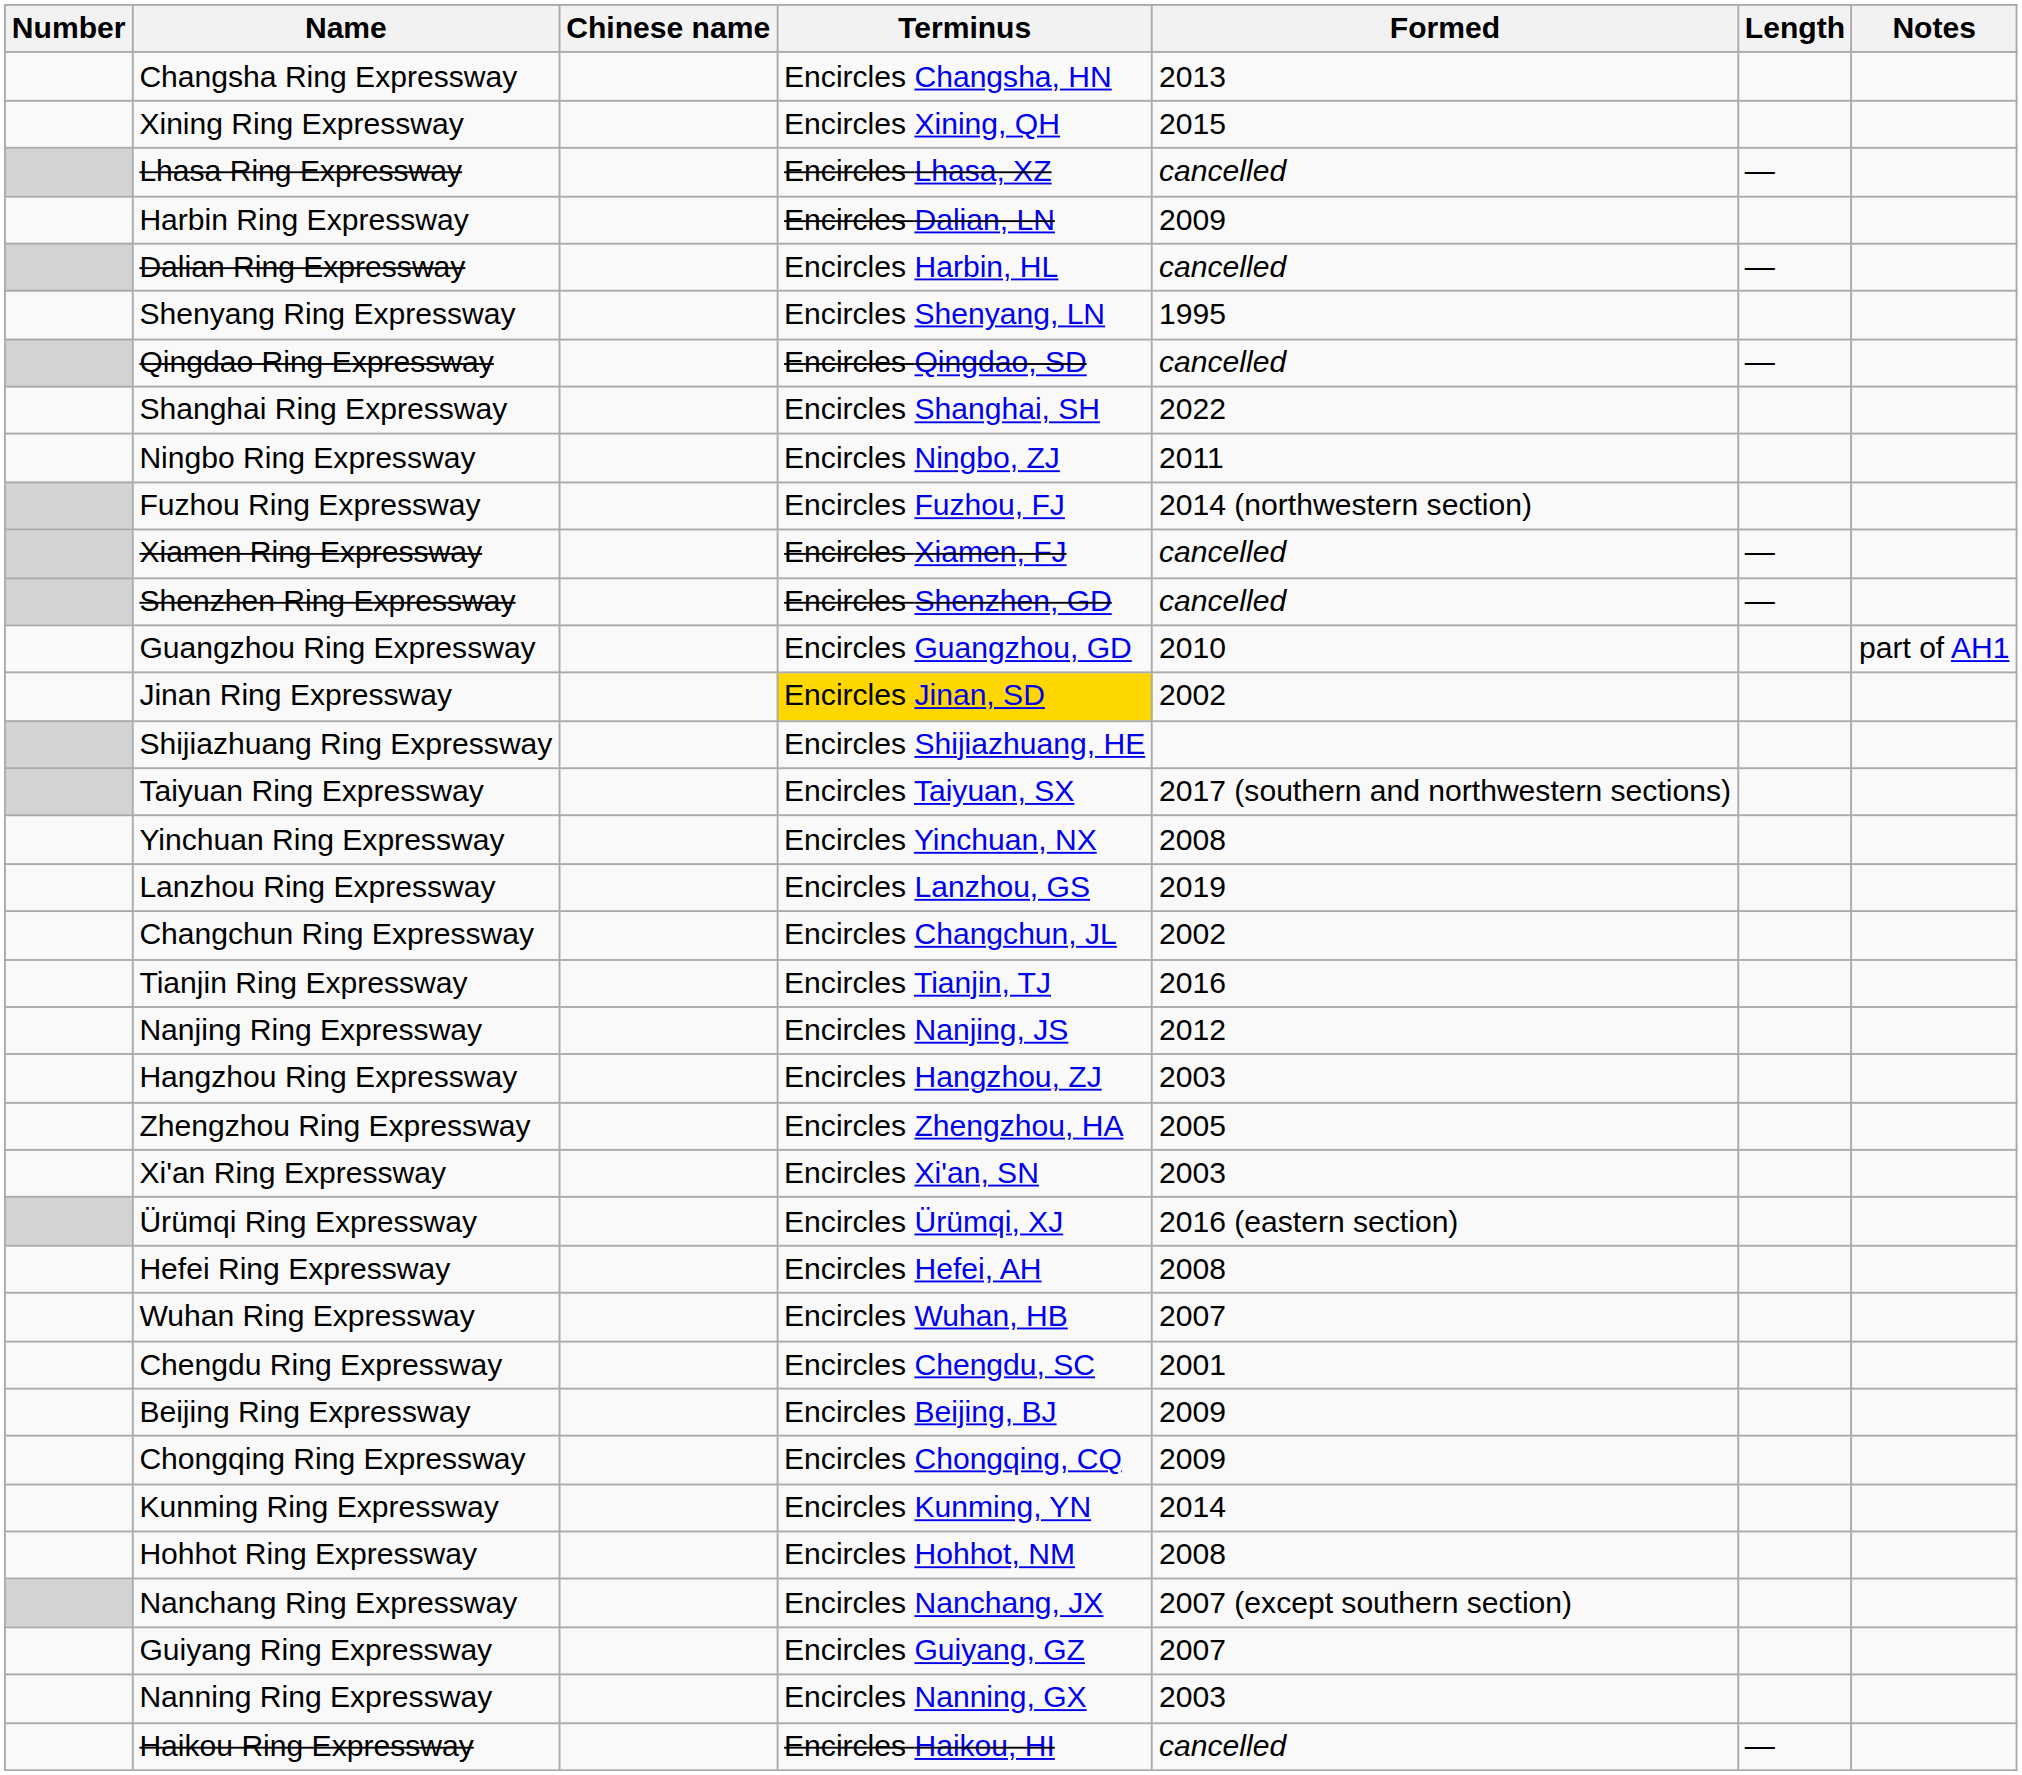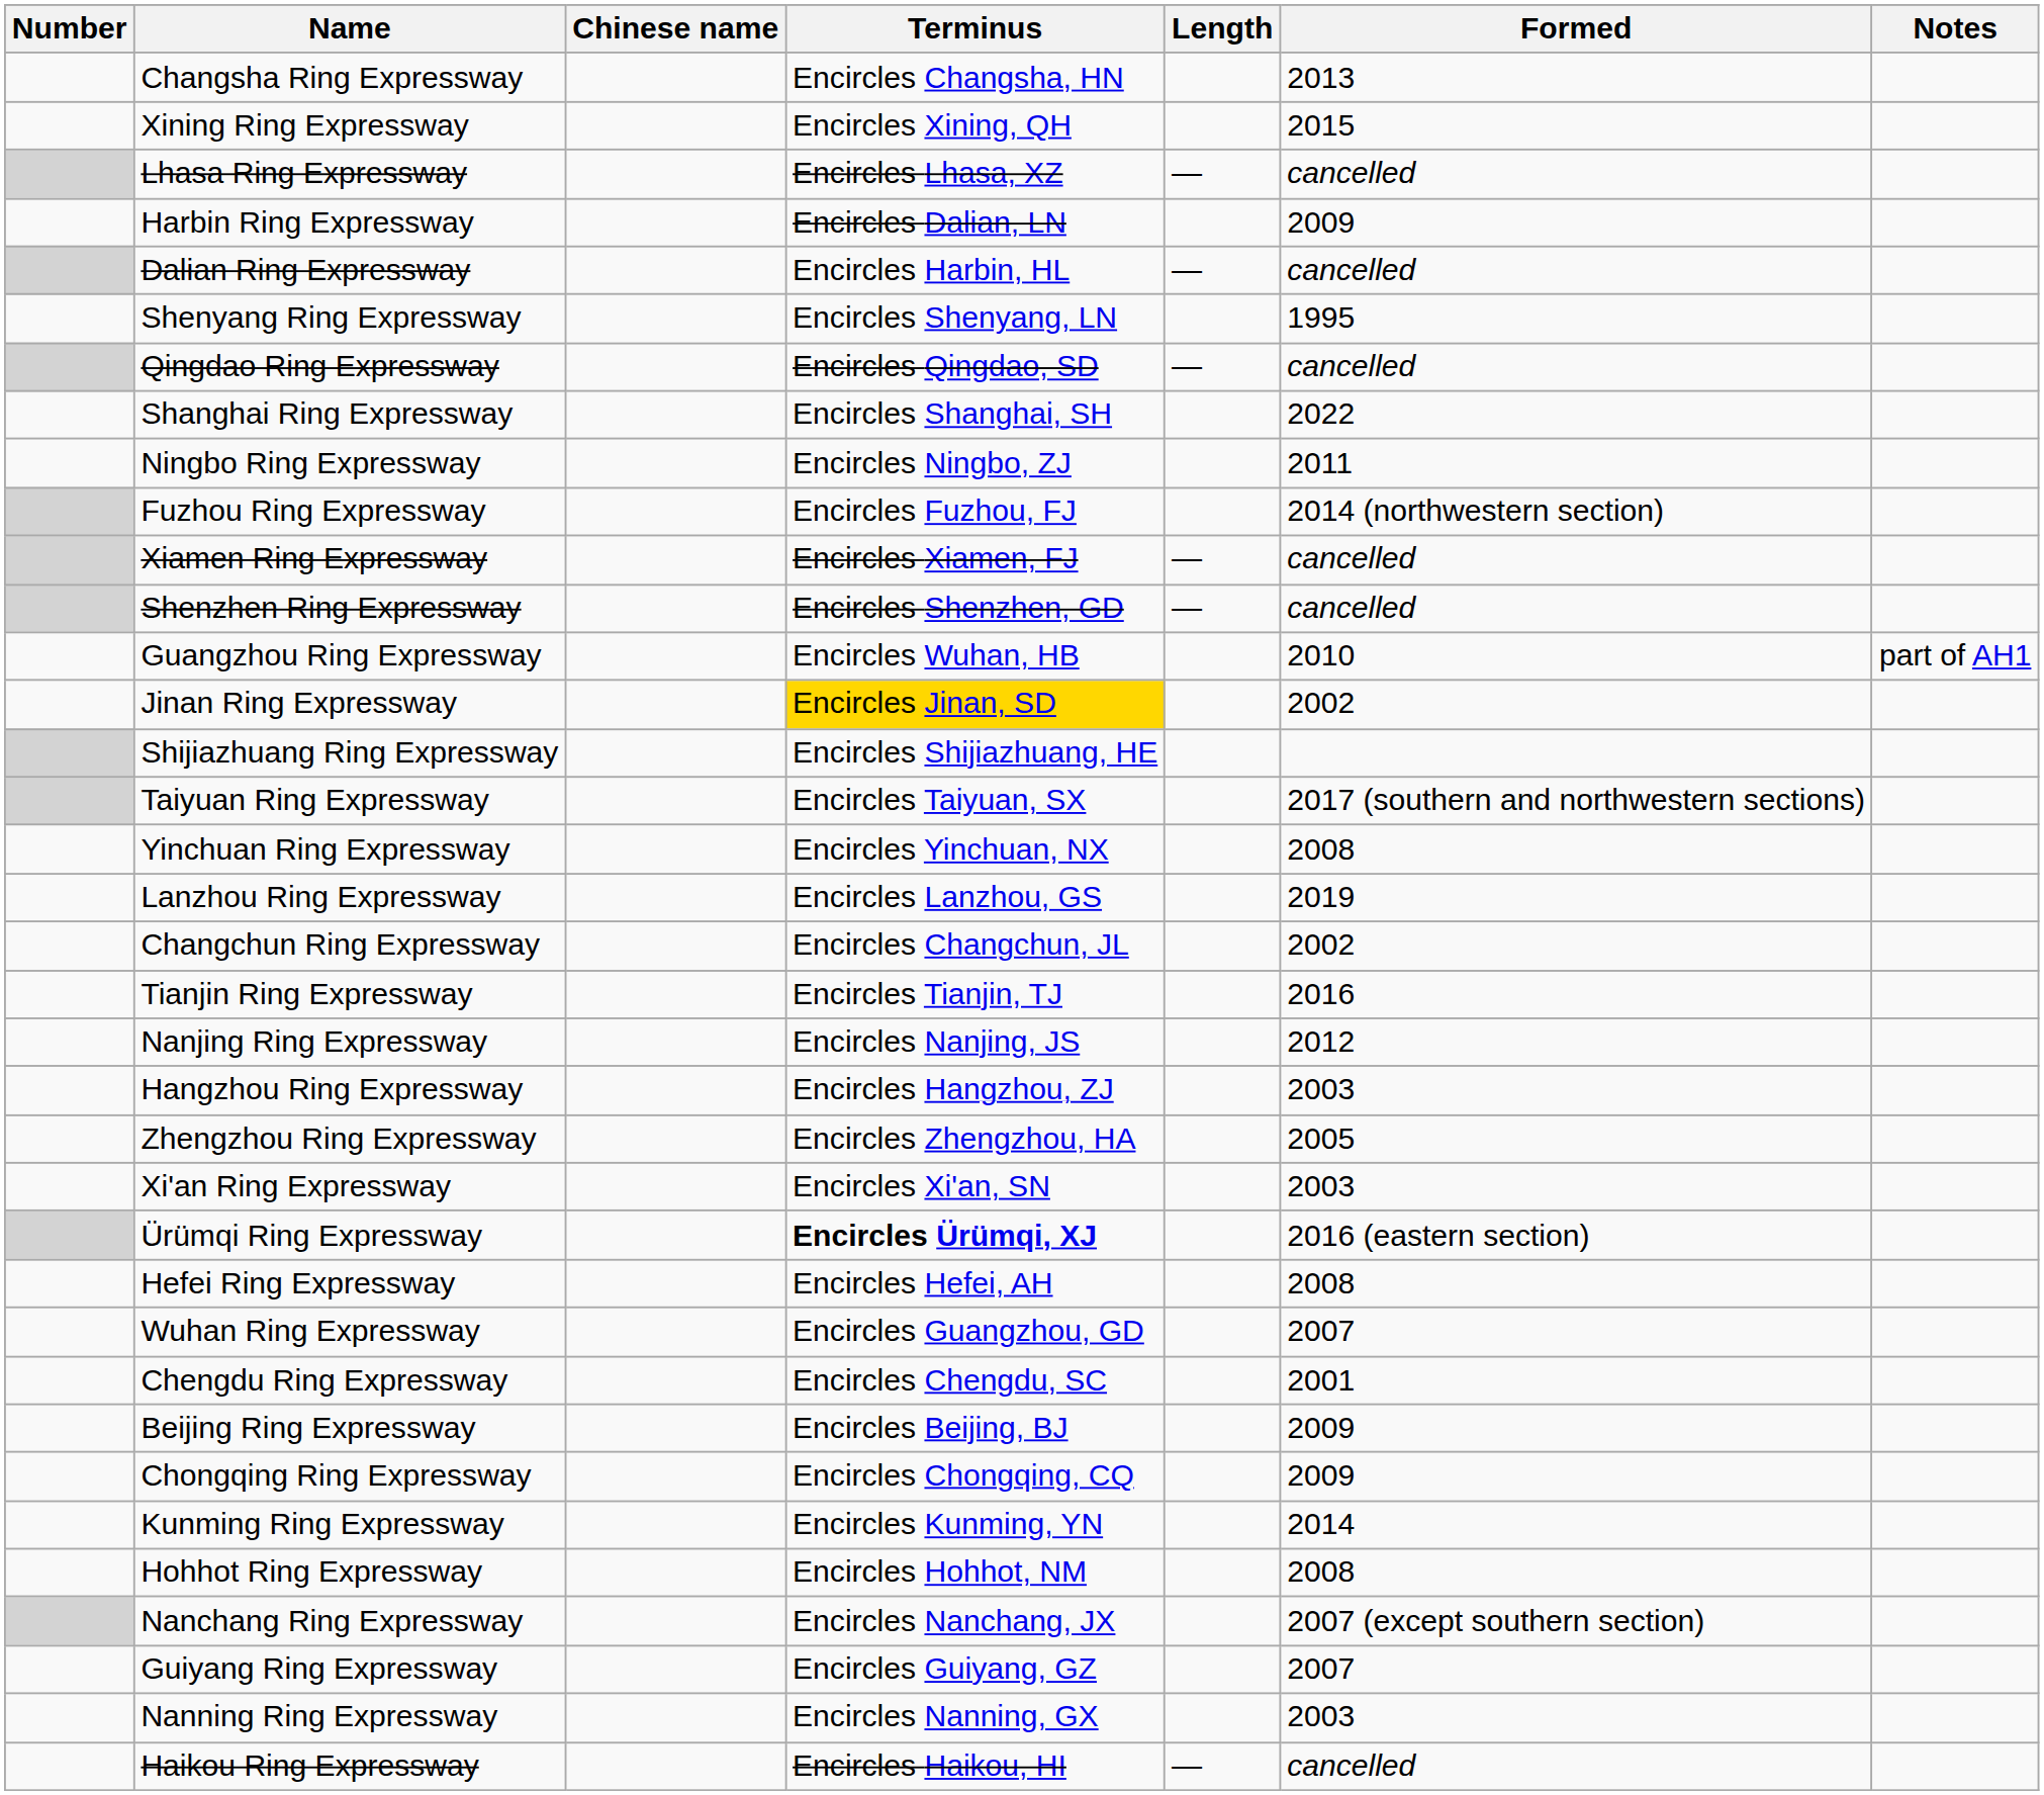 <table class="wikitable spo">
 <tr>
 <th>Number</th>
 <th>Name</th>
 <th>Chinese name</th>
 <th>Terminus</th>
+<th>Length</th>
 <th>Formed</th>
-<th>Length</th>
 <th>Notes</th>
 </tr>
 <tr>
 <td></td>
 <td>Changsha Ring Expressway</td>
 <td></td>
 <td>Encircles <a href='#'>Changsha, HN</a></td>
+<td></td>
 <td>2013</td>
-<td></td>
 <td></td>
 </tr>
 <tr>
 <td></td>
 <td>Xining Ring Expressway</td>
 <td></td>
 <td>Encircles <a href='#'>Xining, QH</a></td>
+<td></td>
 <td>2015</td>
-<td></td>
 <td></td>
 </tr>
 <tr>
 <td bgcolor="lightgrey"><s></s></td>
 <td><s>Lhasa Ring Expressway</s></td>
 <td><s></s></td>
 <td><s>Encircles <a href='#'>Lhasa, XZ</a></s></td>
+<td>—</td>
 <td><em>cancelled</em></td>
-<td>—</td>
 <td></td>
 </tr>
 <tr>
 <td></td>
 <td>Harbin Ring Expressway</td>
 <td></td>
 <td><s>Encircles <a href='#'>Dalian, LN</a></s></td>
+<td></td>
 <td>2009</td>
-<td></td>
 <td></td>
 </tr>
 <tr>
 <td bgcolor="lightgrey"><s></s></td>
 <td><s>Dalian Ring Expressway</s></td>
 <td><s></s></td>
 <td>Encircles <a href='#'>Harbin, HL</a></td>
+<td>—</td>
 <td><em>cancelled</em></td>
-<td>—</td>
 <td></td>
 </tr>
 <tr>
 <td></td>
 <td>Shenyang Ring Expressway</td>
 <td></td>
 <td>Encircles <a href='#'>Shenyang, LN</a></td>
+<td></td>
 <td>1995</td>
-<td></td>
 <td></td>
 </tr>
 <tr>
 <td bgcolor="lightgrey"><s></s></td>
 <td><s>Qingdao Ring Expressway</s></td>
 <td><s></s></td>
 <td><s>Encircles <a href='#'>Qingdao, SD</a></s></td>
+<td>—</td>
 <td><em>cancelled</em></td>
-<td>—</td>
 <td></td>
 </tr>
 <tr>
 <td></td>
 <td>Shanghai Ring Expressway</td>
 <td></td>
 <td>Encircles <a href='#'>Shanghai, SH</a></td>
+<td></td>
 <td>2022</td>
-<td></td>
 <td></td>
 </tr>
 <tr>
 <td></td>
 <td>Ningbo Ring Expressway</td>
 <td></td>
 <td>Encircles <a href='#'>Ningbo, ZJ</a></td>
+<td></td>
 <td>2011</td>
-<td></td>
 <td></td>
 </tr>
 <tr>
 <td bgcolor="lightgrey"></td>
 <td>Fuzhou Ring Expressway</td>
 <td></td>
 <td>Encircles <a href='#'>Fuzhou, FJ</a></td>
+<td></td>
 <td>2014 (northwestern section)</td>
-<td></td>
 <td></td>
 </tr>
 <tr>
 <td bgcolor="lightgrey"><s></s></td>
 <td><s>Xiamen Ring Expressway</s></td>
 <td><s></s></td>
 <td><s>Encircles <a href='#'>Xiamen, FJ</a></s></td>
+<td>—</td>
 <td><em>cancelled</em></td>
-<td>—</td>
 <td></td>
 </tr>
 <tr>
 <td bgcolor="lightgrey"><s></s></td>
 <td><s>Shenzhen Ring Expressway</s></td>
 <td><s></s></td>
 <td><s>Encircles <a href='#'>Shenzhen, GD</a></s></td>
+<td>—</td>
 <td><em>cancelled</em></td>
-<td>—</td>
 <td></td>
 </tr>
 <tr>
 <td></td>
 <td>Guangzhou Ring Expressway</td>
 <td></td>
-<td>Encircles <a href='#'>Guangzhou, GD</a></td>
+<td>Encircles <a href='#'>Wuhan, HB</a></td>
+<td></td>
 <td>2010</td>
-<td></td>
 <td>part of <a href='#'>AH1</a><br></td>
 </tr>
 <tr>
 <td></td>
 <td>Jinan Ring Expressway</td>
 <td></td>
 <td style="background: gold;">Encircles <a href='#'>Jinan, SD</a></td>
+<td></td>
 <td>2002</td>
-<td></td>
 <td></td>
 </tr>
 <tr>
 <td bgcolor="lightgrey"></td>
 <td>Shijiazhuang Ring Expressway</td>
 <td></td>
 <td>Encircles <a href='#'>Shijiazhuang, HE</a></td>
 <td></td>
 <td></td>
 <td></td>
 </tr>
 <tr>
 <td bgcolor="lightgrey"></td>
 <td>Taiyuan Ring Expressway</td>
 <td></td>
 <td>Encircles <a href='#'>Taiyuan, SX</a></td>
+<td></td>
 <td>2017 (southern and northwestern sections)</td>
-<td></td>
 <td></td>
 </tr>
 <tr>
 <td></td>
 <td>Yinchuan Ring Expressway</td>
 <td></td>
 <td>Encircles <a href='#'>Yinchuan, NX</a></td>
+<td></td>
 <td>2008</td>
-<td></td>
 <td></td>
 </tr>
 <tr>
 <td></td>
 <td>Lanzhou Ring Expressway</td>
 <td></td>
 <td>Encircles <a href='#'>Lanzhou, GS</a></td>
+<td></td>
 <td>2019</td>
-<td></td>
 <td></td>
 </tr>
 <tr>
 <td></td>
 <td>Changchun Ring Expressway</td>
 <td></td>
 <td>Encircles <a href='#'>Changchun, JL</a></td>
+<td></td>
 <td>2002</td>
-<td></td>
 <td></td>
 </tr>
 <tr>
 <td></td>
 <td>Tianjin Ring Expressway</td>
 <td></td>
 <td>Encircles <a href='#'>Tianjin, TJ</a></td>
+<td></td>
 <td>2016</td>
-<td></td>
 <td></td>
 </tr>
 <tr>
 <td></td>
 <td>Nanjing Ring Expressway</td>
 <td></td>
 <td>Encircles <a href='#'>Nanjing, JS</a></td>
+<td></td>
 <td>2012</td>
-<td></td>
 <td></td>
 </tr>
 <tr>
 <td></td>
 <td>Hangzhou Ring Expressway</td>
 <td></td>
 <td>Encircles <a href='#'>Hangzhou, ZJ</a></td>
+<td></td>
 <td>2003</td>
-<td></td>
 <td></td>
 </tr>
 <tr>
 <td></td>
 <td>Zhengzhou Ring Expressway</td>
 <td></td>
 <td>Encircles <a href='#'>Zhengzhou, HA</a></td>
+<td></td>
 <td>2005</td>
-<td></td>
 <td></td>
 </tr>
 <tr>
 <td></td>
 <td>Xi'an Ring Expressway</td>
 <td></td>
 <td>Encircles <a href='#'>Xi'an, SN</a></td>
+<td></td>
 <td>2003</td>
-<td></td>
 <td></td>
 </tr>
 <tr>
 <td bgcolor="lightgrey"></td>
 <td>Ürümqi Ring Expressway</td>
 <td></td>
-<td>Encircles <a href='#'>Ürümqi, XJ</a></td>
+<td><strong>Encircles <a href='#'>Ürümqi, XJ</a></strong></td>
+<td></td>
 <td>2016 (eastern section)</td>
-<td></td>
 <td></td>
 </tr>
 <tr>
 <td></td>
 <td>Hefei Ring Expressway</td>
 <td></td>
 <td>Encircles <a href='#'>Hefei, AH</a></td>
+<td></td>
 <td>2008</td>
-<td></td>
 <td></td>
 </tr>
 <tr>
 <td></td>
 <td>Wuhan Ring Expressway</td>
 <td></td>
-<td>Encircles <a href='#'>Wuhan, HB</a></td>
+<td>Encircles <a href='#'>Guangzhou, GD</a></td>
+<td></td>
 <td>2007</td>
-<td></td>
 <td></td>
 </tr>
 <tr>
 <td></td>
 <td>Chengdu Ring Expressway</td>
 <td></td>
 <td>Encircles <a href='#'>Chengdu, SC</a></td>
+<td></td>
 <td>2001</td>
-<td></td>
 <td></td>
 </tr>
 <tr>
 <td></td>
 <td>Beijing Ring Expressway</td>
 <td></td>
 <td>Encircles <a href='#'>Beijing, BJ</a></td>
+<td></td>
 <td>2009</td>
-<td></td>
 <td></td>
 </tr>
 <tr>
 <td></td>
 <td>Chongqing Ring Expressway</td>
 <td></td>
 <td>Encircles <a href='#'>Chongqing, CQ</a></td>
+<td></td>
 <td>2009</td>
-<td></td>
 <td></td>
 </tr>
 <tr>
 <td></td>
 <td>Kunming Ring Expressway</td>
 <td></td>
 <td>Encircles <a href='#'>Kunming, YN</a></td>
+<td></td>
 <td>2014</td>
-<td></td>
 <td></td>
 </tr>
 <tr>
 <td></td>
 <td>Hohhot Ring Expressway</td>
 <td></td>
 <td>Encircles <a href='#'>Hohhot, NM</a></td>
+<td></td>
 <td>2008</td>
-<td></td>
 <td></td>
 </tr>
 <tr>
 <td bgcolor="lightgrey"></td>
 <td>Nanchang Ring Expressway</td>
 <td></td>
 <td>Encircles <a href='#'>Nanchang, JX</a></td>
+<td></td>
 <td>2007 (except southern section)</td>
-<td></td>
 <td></td>
 </tr>
 <tr>
 <td></td>
 <td>Guiyang Ring Expressway</td>
 <td></td>
 <td>Encircles <a href='#'>Guiyang, GZ</a></td>
+<td></td>
 <td>2007</td>
-<td></td>
 <td></td>
 </tr>
 <tr>
 <td></td>
 <td>Nanning Ring Expressway</td>
 <td></td>
 <td>Encircles <a href='#'>Nanning, GX</a></td>
+<td></td>
 <td>2003</td>
-<td></td>
 <td></td>
 </tr>
 <tr>
 <td><s></s></td>
 <td><s>Haikou Ring Expressway</s></td>
 <td><s></s></td>
 <td><s>Encircles <a href='#'>Haikou, HI</a></s></td>
+<td>—</td>
 <td><em>cancelled</em></td>
-<td>—</td>
 <td></td>
 </tr>
 </table>
